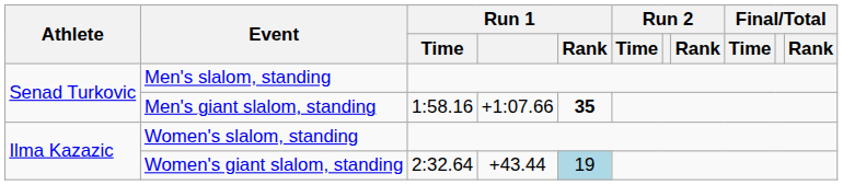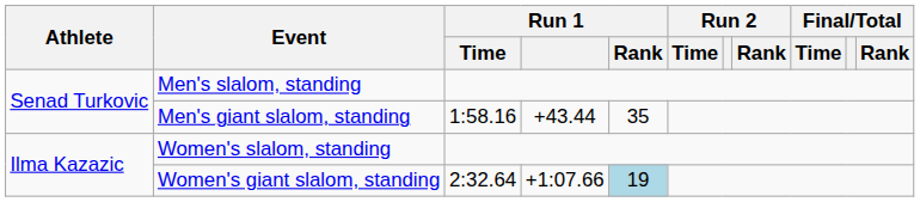 <table class="wikitable" style="font-size:100%">
 <tr>
 <th rowspan="2">Athlete</th>
 <th rowspan="2">Event</th>
 <th colspan="3">Run 1</th>
 <th colspan="3">Run 2</th>
 <th colspan="3">Final/Total</th>
 </tr>
 <tr>
 <th>Time</th>
 <th></th>
 <th>Rank</th>
 <th>Time</th>
 <th></th>
 <th>Rank</th>
 <th>Time</th>
 <th></th>
 <th>Rank</th>
 </tr>
 <tr>
 <td rowspan=2><a href='#'>Senad Turkovic</a></td>
 <td><a href='#'>Men's slalom, standing</a></td>
 <td align="center" colspan=9></td>
 </tr>
 <tr>
 <td><a href='#'>Men's giant slalom, standing</a></td>
 <td align="center">1:58.16</td>
-<td align="center">+1:07.66</td>
-<td align="center"><strong>35</strong></td>
+<td align="center">+43.44</td>
+<td align="center">35</td>
 <td align="center" colspan=6></td>
 </tr>
 <tr>
 <td rowspan=2><a href='#'>Ilma Kazazic</a></td>
 <td><a href='#'>Women's slalom, standing</a></td>
 <td align="center" colspan=9></td>
 </tr>
 <tr>
 <td><a href='#'>Women's giant slalom, standing</a></td>
 <td align="center">2:32.64</td>
-<td align="center">+43.44</td>
+<td align="center">+1:07.66</td>
 <td align="center" style="background: lightblue;">19</td>
 <td align="center" colspan=6></td>
 </tr>
 </table>
